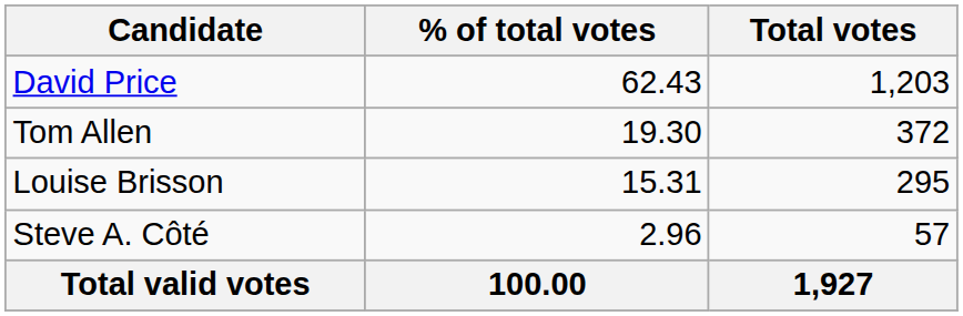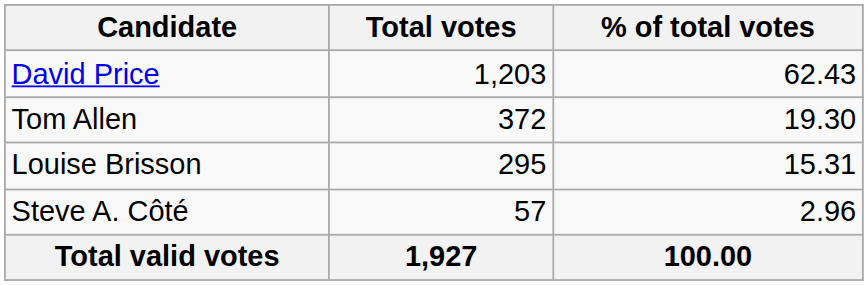 <table style="width:475px;" class="wikitable">
 <tr bgcolor="#EEEEEE">
 <th align="left">Candidate</th>
+<th align="right">Total votes</th>
 <th align="right">% of total votes</th>
-<th align="right">Total votes</th>
 </tr>
 <tr>
 <td align="left"><a href='#'>David Price</a></td>
+<td align="right">1,203</td>
 <td align="right">62.43</td>
-<td align="right">1,203</td>
 </tr>
 <tr>
 <td align="left">Tom Allen</td>
+<td align="right">372</td>
 <td align="right">19.30</td>
-<td align="right">372</td>
 </tr>
 <tr>
 <td align="left">Louise Brisson</td>
+<td align="right">295</td>
 <td align="right">15.31</td>
-<td align="right">295</td>
 </tr>
 <tr>
 <td align="left">Steve A. Côté</td>
+<td align="right">57</td>
 <td align="right">2.96</td>
-<td align="right">57</td>
 </tr>
 <tr bgcolor="#EEEEEE">
 <th align="left">Total valid votes</th>
+<th align="right">1,927</th>
 <th align="right">100.00</th>
-<th align="right">1,927</th>
 </tr>
 </table>
